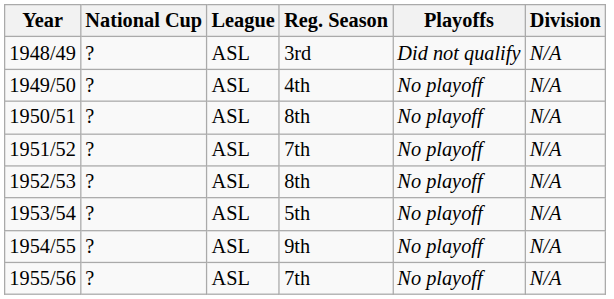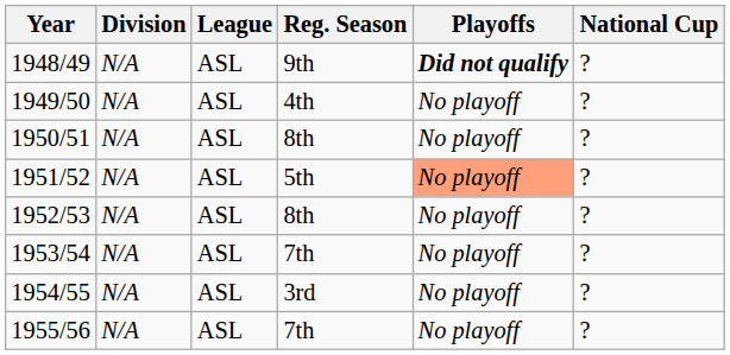 <table class="wikitable">
 <tr>
 <th>Year</th>
-<th>National Cup</th>
+<th>Division</th>
 <th>League</th>
 <th>Reg. Season</th>
 <th>Playoffs</th>
-<th>Division</th>
+<th>National Cup</th>
 </tr>
 <tr>
 <td>1948/49</td>
+<td><em>N/A</em></td>
+<td>ASL</td>
+<td>9th</td>
+<td><strong><em>Did not qualify</em></strong></td>
 <td>?</td>
-<td>ASL</td>
-<td>3rd</td>
-<td><em>Did not qualify</em></td>
-<td><em>N/A</em></td>
 </tr>
 <tr>
 <td>1949/50</td>
-<td>?</td>
+<td><em>N/A</em></td>
 <td>ASL</td>
 <td>4th</td>
 <td><em>No playoff</em></td>
-<td><em>N/A</em></td>
+<td>?</td>
 </tr>
 <tr>
 <td>1950/51</td>
-<td>?</td>
+<td><em>N/A</em></td>
 <td>ASL</td>
 <td>8th</td>
 <td><em>No playoff</em></td>
-<td><em>N/A</em></td>
+<td>?</td>
 </tr>
 <tr>
 <td>1951/52</td>
+<td><em>N/A</em></td>
+<td>ASL</td>
+<td>5th</td>
+<td style="background: lightsalmon;"><em>No playoff</em></td>
 <td>?</td>
+</tr>
+<tr>
+<td>1952/53</td>
+<td><em>N/A</em></td>
+<td>ASL</td>
+<td>8th</td>
+<td><em>No playoff</em></td>
+<td>?</td>
+</tr>
+<tr>
+<td>1953/54</td>
+<td><em>N/A</em></td>
 <td>ASL</td>
 <td>7th</td>
 <td><em>No playoff</em></td>
-<td><em>N/A</em></td>
-</tr>
-<tr>
-<td>1952/53</td>
 <td>?</td>
-<td>ASL</td>
-<td>8th</td>
-<td><em>No playoff</em></td>
-<td><em>N/A</em></td>
-</tr>
-<tr>
-<td>1953/54</td>
-<td>?</td>
-<td>ASL</td>
-<td>5th</td>
-<td><em>No playoff</em></td>
-<td><em>N/A</em></td>
 </tr>
 <tr>
 <td>1954/55</td>
+<td><em>N/A</em></td>
+<td>ASL</td>
+<td>3rd</td>
+<td><em>No playoff</em></td>
 <td>?</td>
-<td>ASL</td>
-<td>9th</td>
-<td><em>No playoff</em></td>
-<td><em>N/A</em></td>
 </tr>
 <tr>
 <td>1955/56</td>
-<td>?</td>
+<td><em>N/A</em></td>
 <td>ASL</td>
 <td>7th</td>
 <td><em>No playoff</em></td>
-<td><em>N/A</em></td>
+<td>?</td>
 </tr>
 </table>
